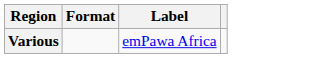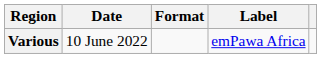 <table class="wikitable plainrowheaders">
 <tr>
 <th scope="col">Region</th>
+<th scope="col">Date</th>
 <th scope="col">Format</th>
 <th scope="col">Label</th>
 <th scope="col"></th>
 </tr>
 <tr>
 <th scope="row" rowspan="1">Various</th>
+<td>10 June 2022</td>
 <td rowspan="1"></td>
 <td rowspan="1"><a href='#'>emPawa Africa</a></td>
 <td></td>
 </tr>
 </table>
